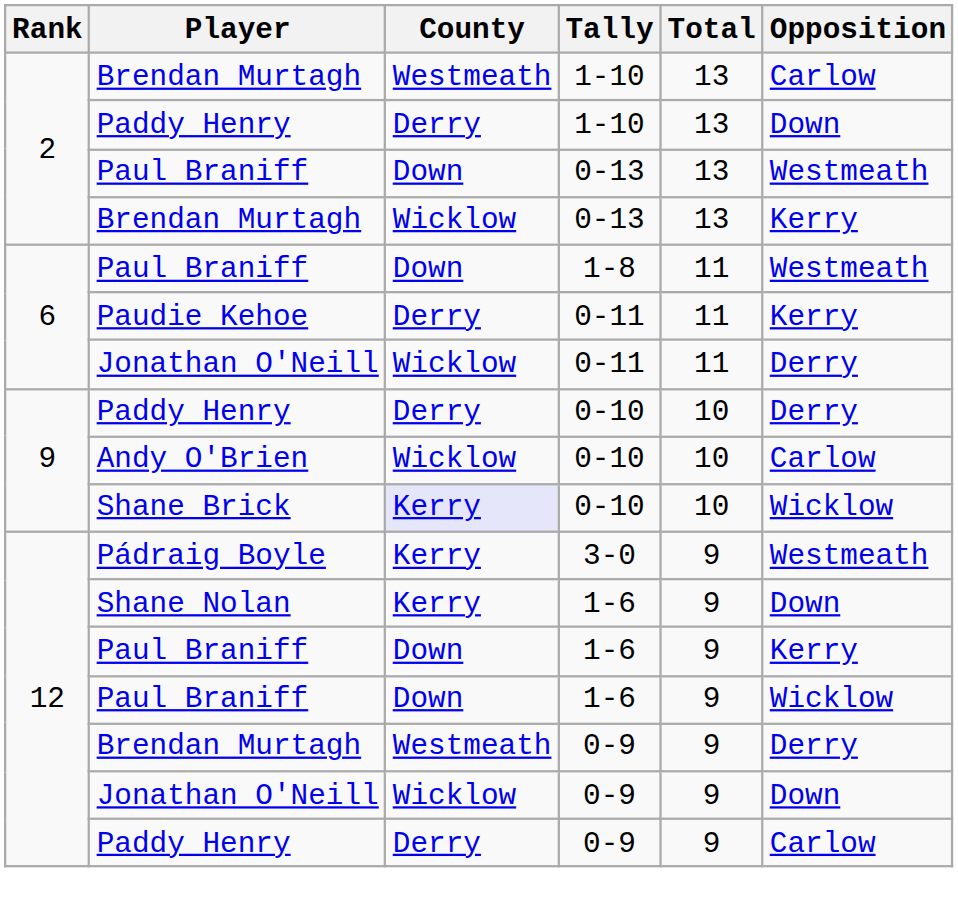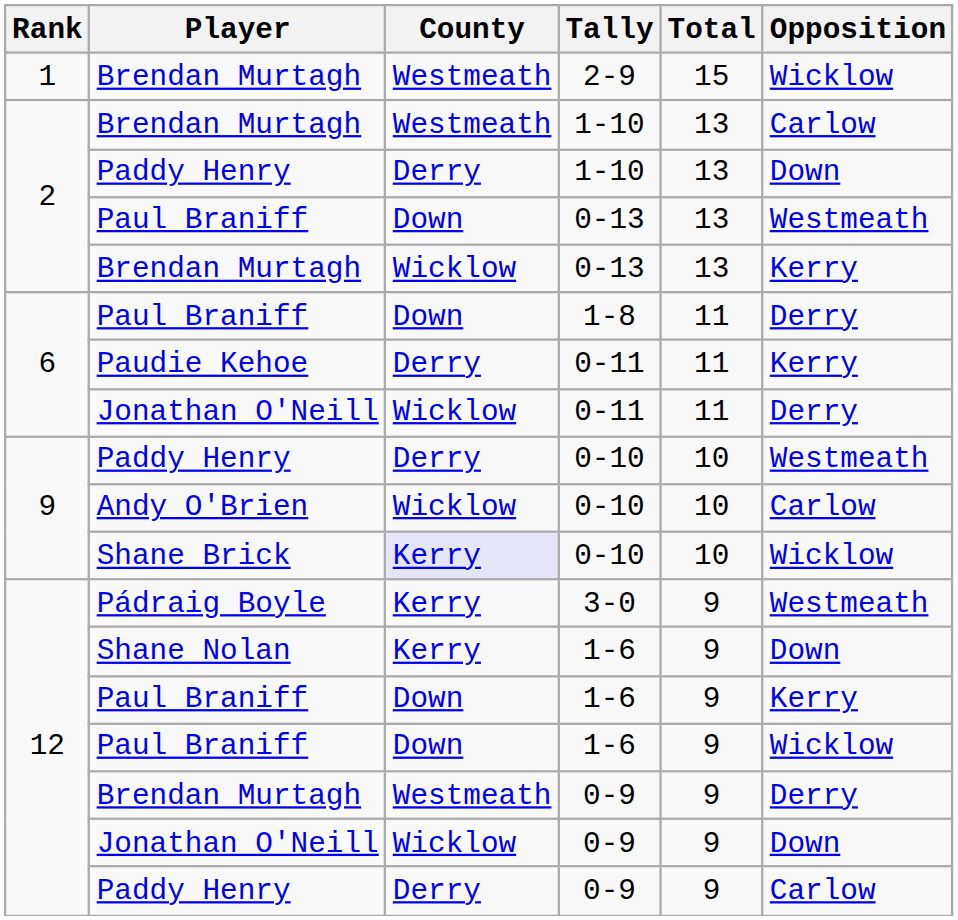 <table class="wikitable">
 <tr>
 <th>Rank</th>
 <th>Player</th>
 <th>County</th>
 <th>Tally</th>
 <th>Total</th>
 <th>Opposition</th>
+</tr>
+<tr>
+<td style="text-align:center;">1</td>
+<td><a href='#'>Brendan Murtagh</a></td>
+<td><a href='#'>Westmeath</a></td>
+<td align=center>2-9</td>
+<td align=center>15</td>
+<td><a href='#'>Wicklow</a></td>
 </tr>
 <tr>
 <td rowspan="4" style="text-align:center;">2</td>
 <td><a href='#'>Brendan Murtagh</a></td>
 <td><a href='#'>Westmeath</a></td>
 <td align=center>1-10</td>
 <td align=center>13</td>
 <td><a href='#'>Carlow</a></td>
 </tr>
 <tr>
 <td><a href='#'>Paddy Henry</a></td>
 <td><a href='#'>Derry</a></td>
 <td align=center>1-10</td>
 <td align=center>13</td>
 <td><a href='#'>Down</a></td>
 </tr>
 <tr>
 <td><a href='#'>Paul Braniff</a></td>
 <td><a href='#'>Down</a></td>
 <td align=center>0-13</td>
 <td align=center>13</td>
 <td><a href='#'>Westmeath</a></td>
 </tr>
 <tr>
 <td><a href='#'>Brendan Murtagh</a></td>
 <td><a href='#'>Wicklow</a></td>
 <td align=center>0-13</td>
 <td align=center>13</td>
 <td><a href='#'>Kerry</a></td>
 </tr>
 <tr>
 <td rowspan="3" style="text-align:center;">6</td>
 <td><a href='#'>Paul Braniff</a></td>
 <td><a href='#'>Down</a></td>
 <td align=center>1-8</td>
 <td align=center>11</td>
-<td><a href='#'>Westmeath</a></td>
+<td><a href='#'>Derry</a></td>
 </tr>
 <tr>
 <td><a href='#'>Paudie Kehoe</a></td>
 <td><a href='#'>Derry</a></td>
 <td align=center>0-11</td>
 <td align=center>11</td>
 <td><a href='#'>Kerry</a></td>
 </tr>
 <tr>
 <td><a href='#'>Jonathan O'Neill</a></td>
 <td><a href='#'>Wicklow</a></td>
 <td align=center>0-11</td>
 <td align=center>11</td>
 <td><a href='#'>Derry</a></td>
 </tr>
 <tr>
 <td rowspan="3" style="text-align:center;">9</td>
 <td><a href='#'>Paddy Henry</a></td>
 <td><a href='#'>Derry</a></td>
 <td align=center>0-10</td>
 <td align=center>10</td>
-<td><a href='#'>Derry</a></td>
+<td><a href='#'>Westmeath</a></td>
 </tr>
 <tr>
 <td><a href='#'>Andy O'Brien</a></td>
 <td><a href='#'>Wicklow</a></td>
 <td align=center>0-10</td>
 <td align=center>10</td>
 <td><a href='#'>Carlow</a></td>
 </tr>
 <tr>
 <td><a href='#'>Shane Brick</a></td>
 <td style="background: lavender;"><a href='#'>Kerry</a></td>
 <td align=center>0-10</td>
 <td align=center>10</td>
 <td><a href='#'>Wicklow</a></td>
 </tr>
 <tr>
 <td rowspan="7" style="text-align:center;">12</td>
 <td><a href='#'>Pádraig Boyle</a></td>
 <td><a href='#'>Kerry</a></td>
 <td align=center>3-0</td>
 <td align=center>9</td>
 <td><a href='#'>Westmeath</a></td>
 </tr>
 <tr>
 <td><a href='#'>Shane Nolan</a></td>
 <td><a href='#'>Kerry</a></td>
 <td align=center>1-6</td>
 <td align=center>9</td>
 <td><a href='#'>Down</a></td>
 </tr>
 <tr>
 <td><a href='#'>Paul Braniff</a></td>
 <td><a href='#'>Down</a></td>
 <td align=center>1-6</td>
 <td align=center>9</td>
 <td><a href='#'>Kerry</a></td>
 </tr>
 <tr>
 <td><a href='#'>Paul Braniff</a></td>
 <td><a href='#'>Down</a></td>
 <td align=center>1-6</td>
 <td align=center>9</td>
 <td><a href='#'>Wicklow</a></td>
 </tr>
 <tr>
 <td><a href='#'>Brendan Murtagh</a></td>
 <td><a href='#'>Westmeath</a></td>
 <td align=center>0-9</td>
 <td align=center>9</td>
 <td><a href='#'>Derry</a></td>
 </tr>
 <tr>
 <td><a href='#'>Jonathan O'Neill</a></td>
 <td><a href='#'>Wicklow</a></td>
 <td align=center>0-9</td>
 <td align=center>9</td>
 <td><a href='#'>Down</a></td>
 </tr>
 <tr>
 <td><a href='#'>Paddy Henry</a></td>
 <td><a href='#'>Derry</a></td>
 <td align=center>0-9</td>
 <td align=center>9</td>
 <td><a href='#'>Carlow</a></td>
 </tr>
 </table>
